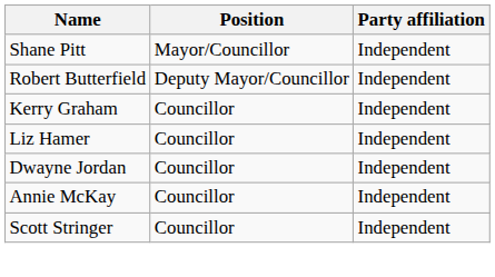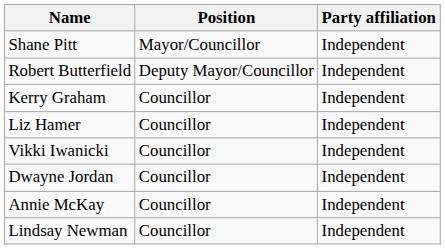 <table class="wikitable">
 <tr>
 <th>Name</th>
 <th>Position</th>
 <th>Party affiliation</th>
 </tr>
 <tr>
 <td>Shane Pitt</td>
 <td>Mayor/Councillor</td>
 <td>Independent</td>
 </tr>
 <tr>
 <td>Robert Butterfield</td>
 <td>Deputy Mayor/Councillor</td>
 <td>Independent</td>
 </tr>
 <tr>
 <td>Kerry Graham</td>
 <td>Councillor</td>
 <td>Independent</td>
 </tr>
 <tr>
 <td>Liz Hamer</td>
 <td>Councillor</td>
 <td>Independent</td>
 </tr>
 <tr>
+<td>Vikki Iwanicki</td>
+<td>Councillor</td>
+<td>Independent</td>
+</tr>
+<tr>
 <td>Dwayne Jordan</td>
 <td>Councillor</td>
 <td>Independent</td>
 </tr>
 <tr>
 <td>Annie McKay</td>
 <td>Councillor</td>
 <td>Independent</td>
 </tr>
 <tr>
-<td>Scott Stringer</td>
+<td>Lindsay Newman</td>
 <td>Councillor</td>
 <td>Independent</td>
 </tr>
 </table>
